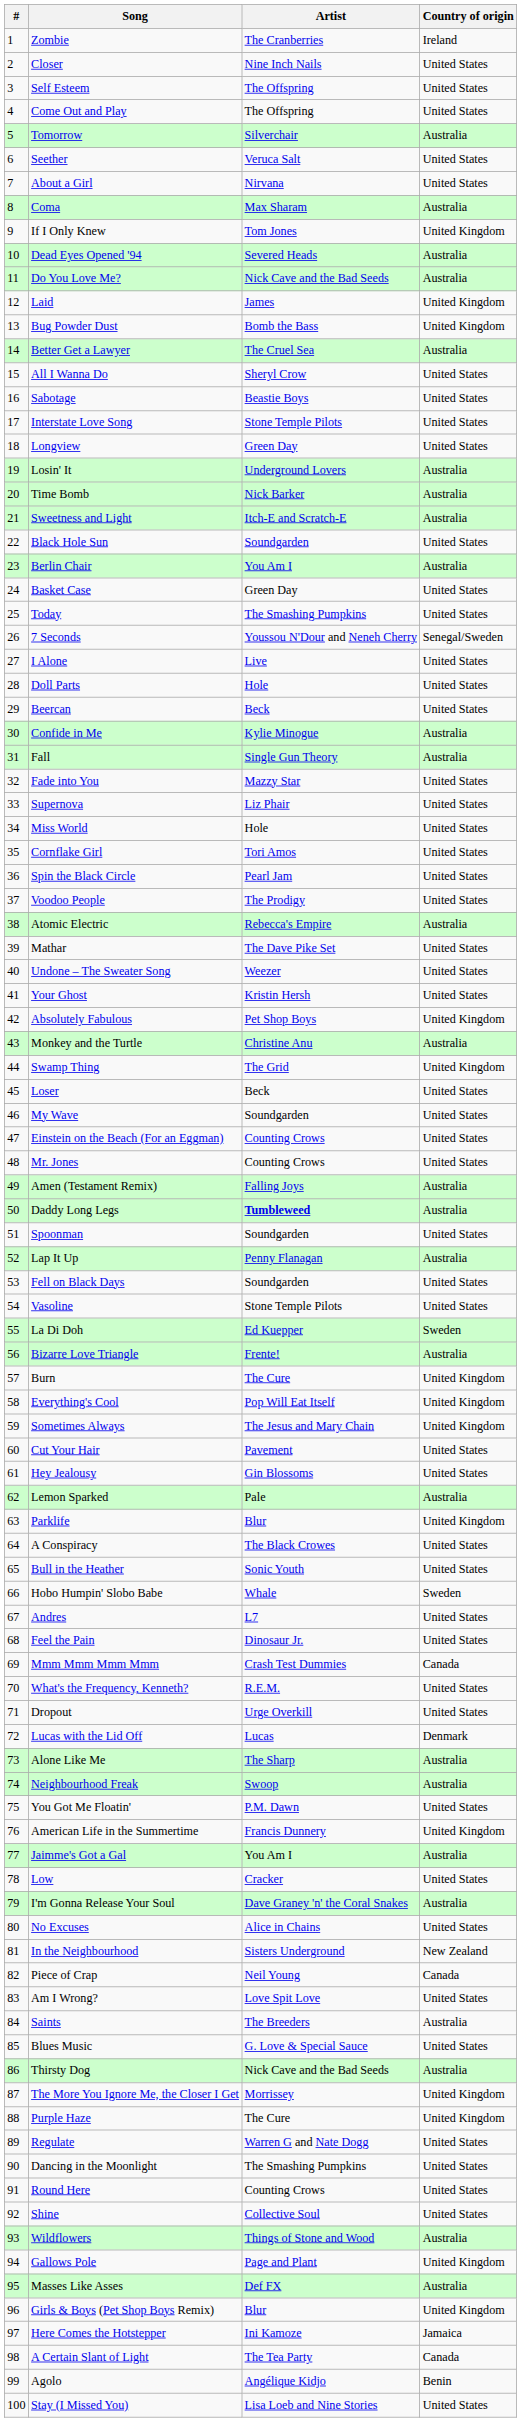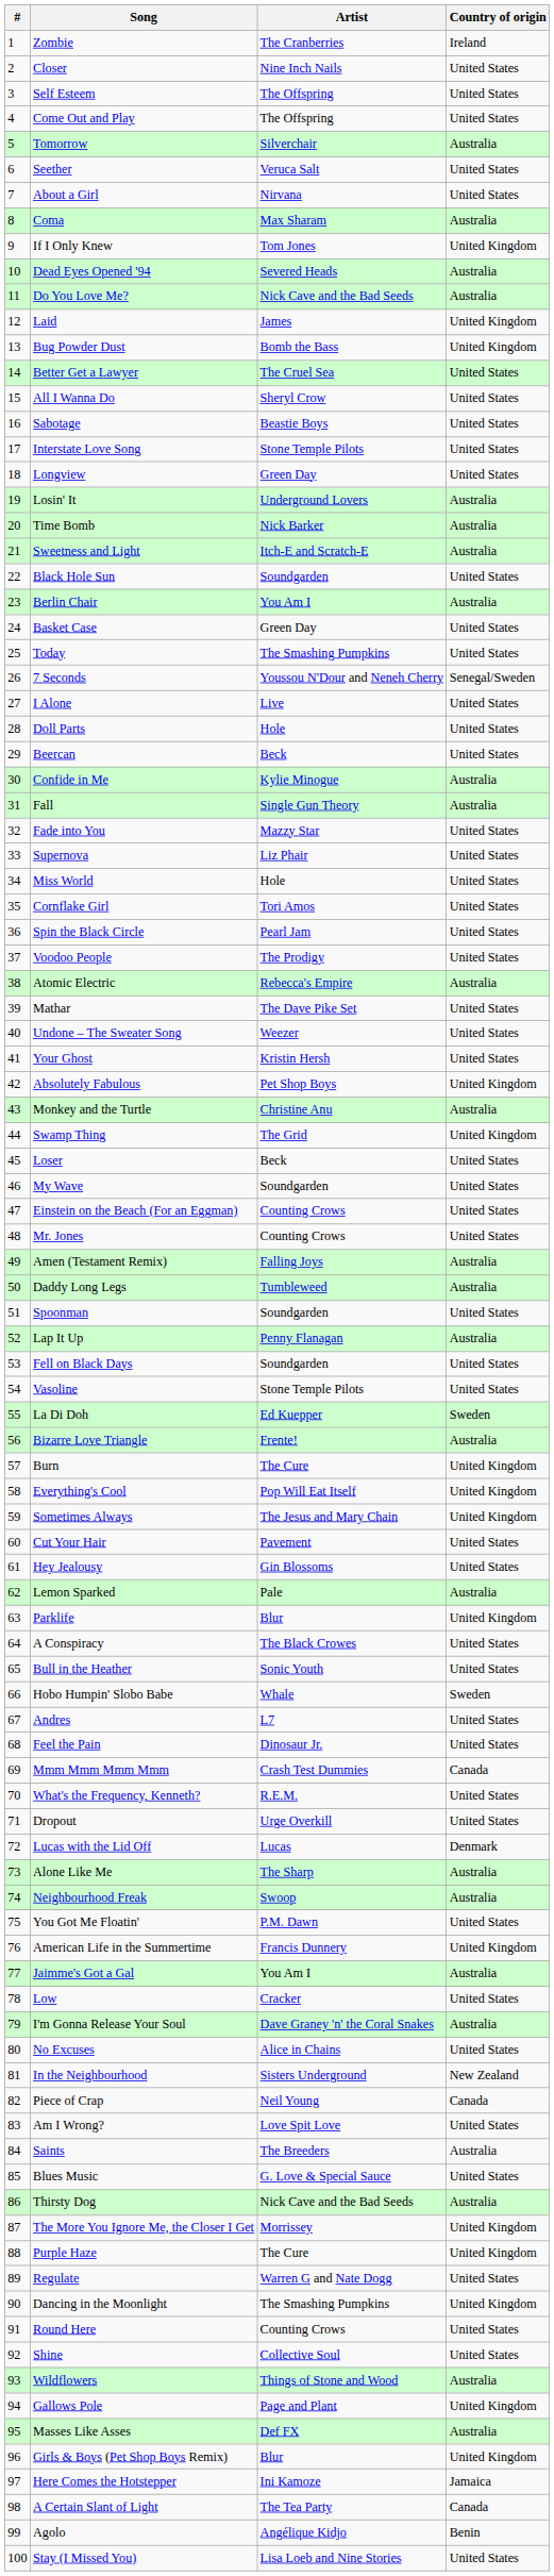 <table class="wikitable sortable" style="font-size:0.95em;line-height:1.5em;">
 <tr>
 <th>#</th>
 <th>Song</th>
 <th>Artist</th>
 <th>Country of origin</th>
 </tr>
 <tr>
 <td>1</td>
 <td><a href='#'>Zombie</a></td>
 <td><a href='#'>The Cranberries</a></td>
 <td>Ireland</td>
 </tr>
 <tr>
 <td>2</td>
 <td><a href='#'>Closer</a></td>
 <td><a href='#'>Nine Inch Nails</a></td>
 <td>United States</td>
 </tr>
 <tr>
 <td>3</td>
 <td><a href='#'>Self Esteem</a></td>
 <td><a href='#'>The Offspring</a></td>
 <td>United States</td>
 </tr>
 <tr>
 <td>4</td>
 <td><a href='#'>Come Out and Play</a></td>
 <td>The Offspring</td>
 <td>United States</td>
 </tr>
 <tr style="background:#ccffcc">
 <td>5</td>
 <td><a href='#'>Tomorrow</a></td>
 <td><a href='#'>Silverchair</a></td>
 <td>Australia</td>
 </tr>
 <tr>
 <td>6</td>
 <td><a href='#'>Seether</a></td>
 <td><a href='#'>Veruca Salt</a></td>
 <td>United States</td>
 </tr>
 <tr>
 <td>7</td>
 <td><a href='#'>About a Girl</a></td>
 <td><a href='#'>Nirvana</a></td>
 <td>United States</td>
 </tr>
 <tr style="background:#ccffcc">
 <td>8</td>
 <td><a href='#'>Coma</a></td>
 <td><a href='#'>Max Sharam</a></td>
 <td>Australia</td>
 </tr>
 <tr>
 <td>9</td>
 <td>If I Only Knew</td>
 <td><a href='#'>Tom Jones</a></td>
 <td>United Kingdom</td>
 </tr>
 <tr style="background:#ccffcc">
 <td>10</td>
 <td><a href='#'>Dead Eyes Opened '94</a></td>
 <td><a href='#'>Severed Heads</a></td>
 <td>Australia</td>
 </tr>
 <tr style="background:#ccffcc">
 <td>11</td>
 <td><a href='#'>Do You Love Me?</a></td>
 <td><a href='#'>Nick Cave and the Bad Seeds</a></td>
 <td>Australia</td>
 </tr>
 <tr>
 <td>12</td>
 <td><a href='#'>Laid</a></td>
 <td><a href='#'>James</a></td>
 <td>United Kingdom</td>
 </tr>
 <tr>
 <td>13</td>
 <td><a href='#'>Bug Powder Dust</a></td>
 <td><a href='#'>Bomb the Bass</a></td>
 <td>United Kingdom</td>
 </tr>
 <tr style="background:#ccffcc">
 <td>14</td>
 <td><a href='#'>Better Get a Lawyer</a></td>
 <td><a href='#'>The Cruel Sea</a></td>
-<td>Australia</td>
+<td>United States</td>
 </tr>
 <tr>
 <td>15</td>
 <td><a href='#'>All I Wanna Do</a></td>
 <td><a href='#'>Sheryl Crow</a></td>
 <td>United States</td>
 </tr>
 <tr>
 <td>16</td>
 <td><a href='#'>Sabotage</a></td>
 <td><a href='#'>Beastie Boys</a></td>
 <td>United States</td>
 </tr>
 <tr>
 <td>17</td>
 <td><a href='#'>Interstate Love Song</a></td>
 <td><a href='#'>Stone Temple Pilots</a></td>
 <td>United States</td>
 </tr>
 <tr>
 <td>18</td>
 <td><a href='#'>Longview</a></td>
 <td><a href='#'>Green Day</a></td>
 <td>United States</td>
 </tr>
 <tr style="background:#ccffcc">
 <td>19</td>
 <td>Losin' It</td>
 <td><a href='#'>Underground Lovers</a></td>
 <td>Australia</td>
 </tr>
 <tr style="background:#ccffcc">
 <td>20</td>
 <td>Time Bomb</td>
 <td><a href='#'>Nick Barker</a></td>
 <td>Australia</td>
 </tr>
 <tr style="background:#ccffcc">
 <td>21</td>
 <td><a href='#'>Sweetness and Light</a></td>
 <td><a href='#'>Itch-E and Scratch-E</a></td>
 <td>Australia</td>
 </tr>
 <tr>
 <td>22</td>
 <td><a href='#'>Black Hole Sun</a></td>
 <td><a href='#'>Soundgarden</a></td>
 <td>United States</td>
 </tr>
 <tr style="background:#ccffcc">
 <td>23</td>
 <td><a href='#'>Berlin Chair</a></td>
 <td><a href='#'>You Am I</a></td>
 <td>Australia</td>
 </tr>
 <tr>
 <td>24</td>
 <td><a href='#'>Basket Case</a></td>
 <td>Green Day</td>
 <td>United States</td>
 </tr>
 <tr>
 <td>25</td>
 <td><a href='#'>Today</a></td>
 <td><a href='#'>The Smashing Pumpkins</a></td>
 <td>United States</td>
 </tr>
 <tr>
 <td>26</td>
 <td><a href='#'>7 Seconds</a></td>
 <td><a href='#'>Youssou N'Dour</a> and <a href='#'>Neneh Cherry</a></td>
 <td>Senegal/Sweden</td>
 </tr>
 <tr>
 <td>27</td>
 <td><a href='#'>I Alone</a></td>
 <td><a href='#'>Live</a></td>
 <td>United States</td>
 </tr>
 <tr>
 <td>28</td>
 <td><a href='#'>Doll Parts</a></td>
 <td><a href='#'>Hole</a></td>
 <td>United States</td>
 </tr>
 <tr>
 <td>29</td>
 <td><a href='#'>Beercan</a></td>
 <td><a href='#'>Beck</a></td>
 <td>United States</td>
 </tr>
 <tr style="background:#ccffcc">
 <td>30</td>
 <td><a href='#'>Confide in Me</a></td>
 <td><a href='#'>Kylie Minogue</a></td>
 <td>Australia</td>
 </tr>
 <tr style="background:#ccffcc">
 <td>31</td>
 <td>Fall</td>
 <td><a href='#'>Single Gun Theory</a></td>
 <td>Australia</td>
 </tr>
 <tr>
 <td>32</td>
 <td><a href='#'>Fade into You</a></td>
 <td><a href='#'>Mazzy Star</a></td>
 <td>United States</td>
 </tr>
 <tr>
 <td>33</td>
 <td><a href='#'>Supernova</a></td>
 <td><a href='#'>Liz Phair</a></td>
 <td>United States</td>
 </tr>
 <tr>
 <td>34</td>
 <td><a href='#'>Miss World</a></td>
 <td>Hole</td>
 <td>United States</td>
 </tr>
 <tr>
 <td>35</td>
 <td><a href='#'>Cornflake Girl</a></td>
 <td><a href='#'>Tori Amos</a></td>
 <td>United States</td>
 </tr>
 <tr>
 <td>36</td>
 <td><a href='#'>Spin the Black Circle</a></td>
 <td><a href='#'>Pearl Jam</a></td>
 <td>United States</td>
 </tr>
 <tr>
 <td>37</td>
 <td><a href='#'>Voodoo People</a></td>
 <td><a href='#'>The Prodigy</a></td>
 <td>United States</td>
 </tr>
 <tr style="background:#ccffcc">
 <td>38</td>
 <td>Atomic Electric</td>
 <td><a href='#'>Rebecca's Empire</a></td>
 <td>Australia</td>
 </tr>
 <tr>
 <td>39</td>
 <td>Mathar</td>
 <td><a href='#'>The Dave Pike Set</a></td>
 <td>United States</td>
 </tr>
 <tr>
 <td>40</td>
 <td><a href='#'>Undone – The Sweater Song</a></td>
 <td><a href='#'>Weezer</a></td>
 <td>United States</td>
 </tr>
 <tr>
 <td>41</td>
 <td><a href='#'>Your Ghost</a></td>
 <td><a href='#'>Kristin Hersh</a></td>
 <td>United States</td>
 </tr>
 <tr>
 <td>42</td>
 <td><a href='#'>Absolutely Fabulous</a></td>
 <td><a href='#'>Pet Shop Boys</a></td>
 <td>United Kingdom</td>
 </tr>
 <tr style="background:#ccffcc">
 <td>43</td>
 <td>Monkey and the Turtle</td>
 <td><a href='#'>Christine Anu</a></td>
 <td>Australia</td>
 </tr>
 <tr>
 <td>44</td>
 <td><a href='#'>Swamp Thing</a></td>
 <td><a href='#'>The Grid</a></td>
 <td>United Kingdom</td>
 </tr>
 <tr>
 <td>45</td>
 <td><a href='#'>Loser</a></td>
 <td>Beck</td>
 <td>United States</td>
 </tr>
 <tr>
 <td>46</td>
 <td><a href='#'>My Wave</a></td>
 <td>Soundgarden</td>
 <td>United States</td>
 </tr>
 <tr>
 <td>47</td>
 <td><a href='#'>Einstein on the Beach (For an Eggman)</a></td>
 <td><a href='#'>Counting Crows</a></td>
 <td>United States</td>
 </tr>
 <tr>
 <td>48</td>
 <td><a href='#'>Mr. Jones</a></td>
 <td>Counting Crows</td>
 <td>United States</td>
 </tr>
 <tr style="background:#ccffcc">
 <td>49</td>
 <td>Amen (Testament Remix)</td>
 <td><a href='#'>Falling Joys</a></td>
 <td>Australia</td>
 </tr>
 <tr style="background:#ccffcc">
 <td>50</td>
 <td>Daddy Long Legs</td>
-<td><strong><a href='#'>Tumbleweed</a></strong></td>
+<td><a href='#'>Tumbleweed</a></td>
 <td>Australia</td>
 </tr>
 <tr>
 <td>51</td>
 <td><a href='#'>Spoonman</a></td>
 <td>Soundgarden</td>
 <td>United States</td>
 </tr>
 <tr style="background:#ccffcc">
 <td>52</td>
 <td>Lap It Up</td>
 <td><a href='#'>Penny Flanagan</a></td>
 <td>Australia</td>
 </tr>
 <tr>
 <td>53</td>
 <td><a href='#'>Fell on Black Days</a></td>
 <td>Soundgarden</td>
 <td>United States</td>
 </tr>
 <tr>
 <td>54</td>
 <td><a href='#'>Vasoline</a></td>
 <td>Stone Temple Pilots</td>
 <td>United States</td>
 </tr>
 <tr style="background:#ccffcc">
 <td>55</td>
 <td>La Di Doh</td>
 <td><a href='#'>Ed Kuepper</a></td>
 <td>Sweden</td>
 </tr>
 <tr style="background:#ccffcc">
 <td>56</td>
 <td><a href='#'>Bizarre Love Triangle</a></td>
 <td><a href='#'>Frente!</a></td>
 <td>Australia</td>
 </tr>
 <tr>
 <td>57</td>
 <td>Burn</td>
 <td><a href='#'>The Cure</a></td>
 <td>United Kingdom</td>
 </tr>
 <tr>
 <td>58</td>
 <td><a href='#'>Everything's Cool</a></td>
 <td><a href='#'>Pop Will Eat Itself</a></td>
 <td>United Kingdom</td>
 </tr>
 <tr>
 <td>59</td>
 <td><a href='#'>Sometimes Always</a></td>
 <td><a href='#'>The Jesus and Mary Chain</a></td>
 <td>United Kingdom</td>
 </tr>
 <tr>
 <td>60</td>
 <td><a href='#'>Cut Your Hair</a></td>
 <td><a href='#'>Pavement</a></td>
 <td>United States</td>
 </tr>
 <tr>
 <td>61</td>
 <td><a href='#'>Hey Jealousy</a></td>
 <td><a href='#'>Gin Blossoms</a></td>
 <td>United States</td>
 </tr>
 <tr style="background:#ccffcc">
 <td>62</td>
 <td>Lemon Sparked</td>
 <td>Pale</td>
 <td>Australia</td>
 </tr>
 <tr>
 <td>63</td>
 <td><a href='#'>Parklife</a></td>
 <td><a href='#'>Blur</a></td>
 <td>United Kingdom</td>
 </tr>
 <tr>
 <td>64</td>
 <td>A Conspiracy</td>
 <td><a href='#'>The Black Crowes</a></td>
 <td>United States</td>
 </tr>
 <tr>
 <td>65</td>
 <td><a href='#'>Bull in the Heather</a></td>
 <td><a href='#'>Sonic Youth</a></td>
 <td>United States</td>
 </tr>
 <tr>
 <td>66</td>
 <td>Hobo Humpin' Slobo Babe</td>
 <td><a href='#'>Whale</a></td>
 <td>Sweden</td>
 </tr>
 <tr>
 <td>67</td>
 <td><a href='#'>Andres</a></td>
 <td><a href='#'>L7</a></td>
 <td>United States</td>
 </tr>
 <tr>
 <td>68</td>
 <td><a href='#'>Feel the Pain</a></td>
 <td><a href='#'>Dinosaur Jr.</a></td>
 <td>United States</td>
 </tr>
 <tr>
 <td>69</td>
 <td><a href='#'>Mmm Mmm Mmm Mmm</a></td>
 <td><a href='#'>Crash Test Dummies</a></td>
 <td>Canada</td>
 </tr>
 <tr>
 <td>70</td>
 <td><a href='#'>What's the Frequency, Kenneth?</a></td>
 <td><a href='#'>R.E.M.</a></td>
 <td>United States</td>
 </tr>
 <tr>
 <td>71</td>
 <td>Dropout</td>
 <td><a href='#'>Urge Overkill</a></td>
 <td>United States</td>
 </tr>
 <tr>
 <td>72</td>
 <td><a href='#'>Lucas with the Lid Off</a></td>
 <td><a href='#'>Lucas</a></td>
 <td>Denmark</td>
 </tr>
 <tr style="background:#ccffcc">
 <td>73</td>
 <td>Alone Like Me</td>
 <td><a href='#'>The Sharp</a></td>
 <td>Australia</td>
 </tr>
 <tr style="background:#ccffcc">
 <td>74</td>
 <td><a href='#'>Neighbourhood Freak</a></td>
 <td><a href='#'>Swoop</a></td>
 <td>Australia</td>
 </tr>
 <tr>
 <td>75</td>
 <td>You Got Me Floatin'</td>
 <td><a href='#'>P.M. Dawn</a></td>
 <td>United States</td>
 </tr>
 <tr>
 <td>76</td>
 <td>American Life in the Summertime</td>
 <td><a href='#'>Francis Dunnery</a></td>
 <td>United Kingdom</td>
 </tr>
 <tr style="background:#ccffcc">
 <td>77</td>
 <td><a href='#'>Jaimme's Got a Gal</a></td>
 <td>You Am I</td>
 <td>Australia</td>
 </tr>
 <tr>
 <td>78</td>
 <td><a href='#'>Low</a></td>
 <td><a href='#'>Cracker</a></td>
 <td>United States</td>
 </tr>
 <tr style="background:#ccffcc">
 <td>79</td>
 <td>I'm Gonna Release Your Soul</td>
 <td><a href='#'>Dave Graney 'n' the Coral Snakes</a></td>
 <td>Australia</td>
 </tr>
 <tr>
 <td>80</td>
 <td><a href='#'>No Excuses</a></td>
 <td><a href='#'>Alice in Chains</a></td>
 <td>United States</td>
 </tr>
 <tr>
 <td>81</td>
 <td><a href='#'>In the Neighbourhood</a></td>
 <td><a href='#'>Sisters Underground</a></td>
 <td>New Zealand</td>
 </tr>
 <tr>
 <td>82</td>
 <td>Piece of Crap</td>
 <td><a href='#'>Neil Young</a></td>
 <td>Canada</td>
 </tr>
 <tr>
 <td>83</td>
 <td>Am I Wrong?</td>
 <td><a href='#'>Love Spit Love</a></td>
 <td>United States</td>
 </tr>
 <tr>
 <td>84</td>
 <td><a href='#'>Saints</a></td>
 <td><a href='#'>The Breeders</a></td>
 <td>Australia</td>
 </tr>
 <tr>
 <td>85</td>
 <td>Blues Music</td>
 <td><a href='#'>G. Love & Special Sauce</a></td>
 <td>United States</td>
 </tr>
 <tr style="background:#ccffcc">
 <td>86</td>
 <td>Thirsty Dog</td>
 <td>Nick Cave and the Bad Seeds</td>
 <td>Australia</td>
 </tr>
 <tr>
 <td>87</td>
 <td><a href='#'>The More You Ignore Me, the Closer I Get</a></td>
 <td><a href='#'>Morrissey</a></td>
 <td>United Kingdom</td>
 </tr>
 <tr>
 <td>88</td>
 <td><a href='#'>Purple Haze</a></td>
 <td>The Cure</td>
 <td>United Kingdom</td>
 </tr>
 <tr>
 <td>89</td>
 <td><a href='#'>Regulate</a></td>
 <td><a href='#'>Warren G</a> and <a href='#'>Nate Dogg</a></td>
 <td>United States</td>
 </tr>
 <tr>
 <td>90</td>
 <td>Dancing in the Moonlight</td>
 <td>The Smashing Pumpkins</td>
-<td>United States</td>
+<td>United Kingdom</td>
 </tr>
 <tr>
 <td>91</td>
 <td><a href='#'>Round Here</a></td>
 <td>Counting Crows</td>
 <td>United States</td>
 </tr>
 <tr>
 <td>92</td>
 <td><a href='#'>Shine</a></td>
 <td><a href='#'>Collective Soul</a></td>
 <td>United States</td>
 </tr>
 <tr style="background:#ccffcc">
 <td>93</td>
 <td><a href='#'>Wildflowers</a></td>
 <td><a href='#'>Things of Stone and Wood</a></td>
 <td>Australia</td>
 </tr>
 <tr>
 <td>94</td>
 <td><a href='#'>Gallows Pole</a></td>
 <td><a href='#'>Page and Plant</a></td>
 <td>United Kingdom</td>
 </tr>
 <tr style="background:#ccffcc">
 <td>95</td>
 <td>Masses Like Asses</td>
 <td><a href='#'>Def FX</a></td>
 <td>Australia</td>
 </tr>
 <tr>
 <td>96</td>
 <td><a href='#'>Girls & Boys</a> (<a href='#'>Pet Shop Boys</a> Remix)</td>
 <td><a href='#'>Blur</a></td>
 <td>United Kingdom</td>
 </tr>
 <tr>
 <td>97</td>
 <td><a href='#'>Here Comes the Hotstepper</a></td>
 <td><a href='#'>Ini Kamoze</a></td>
 <td>Jamaica</td>
 </tr>
 <tr>
 <td>98</td>
 <td><a href='#'>A Certain Slant of Light</a></td>
 <td><a href='#'>The Tea Party</a></td>
 <td>Canada</td>
 </tr>
 <tr>
 <td>99</td>
 <td>Agolo</td>
 <td><a href='#'>Angélique Kidjo</a></td>
 <td>Benin</td>
 </tr>
 <tr>
 <td>100</td>
 <td><a href='#'>Stay (I Missed You)</a></td>
 <td><a href='#'>Lisa Loeb and Nine Stories</a></td>
 <td>United States</td>
 </tr>
 </table>
